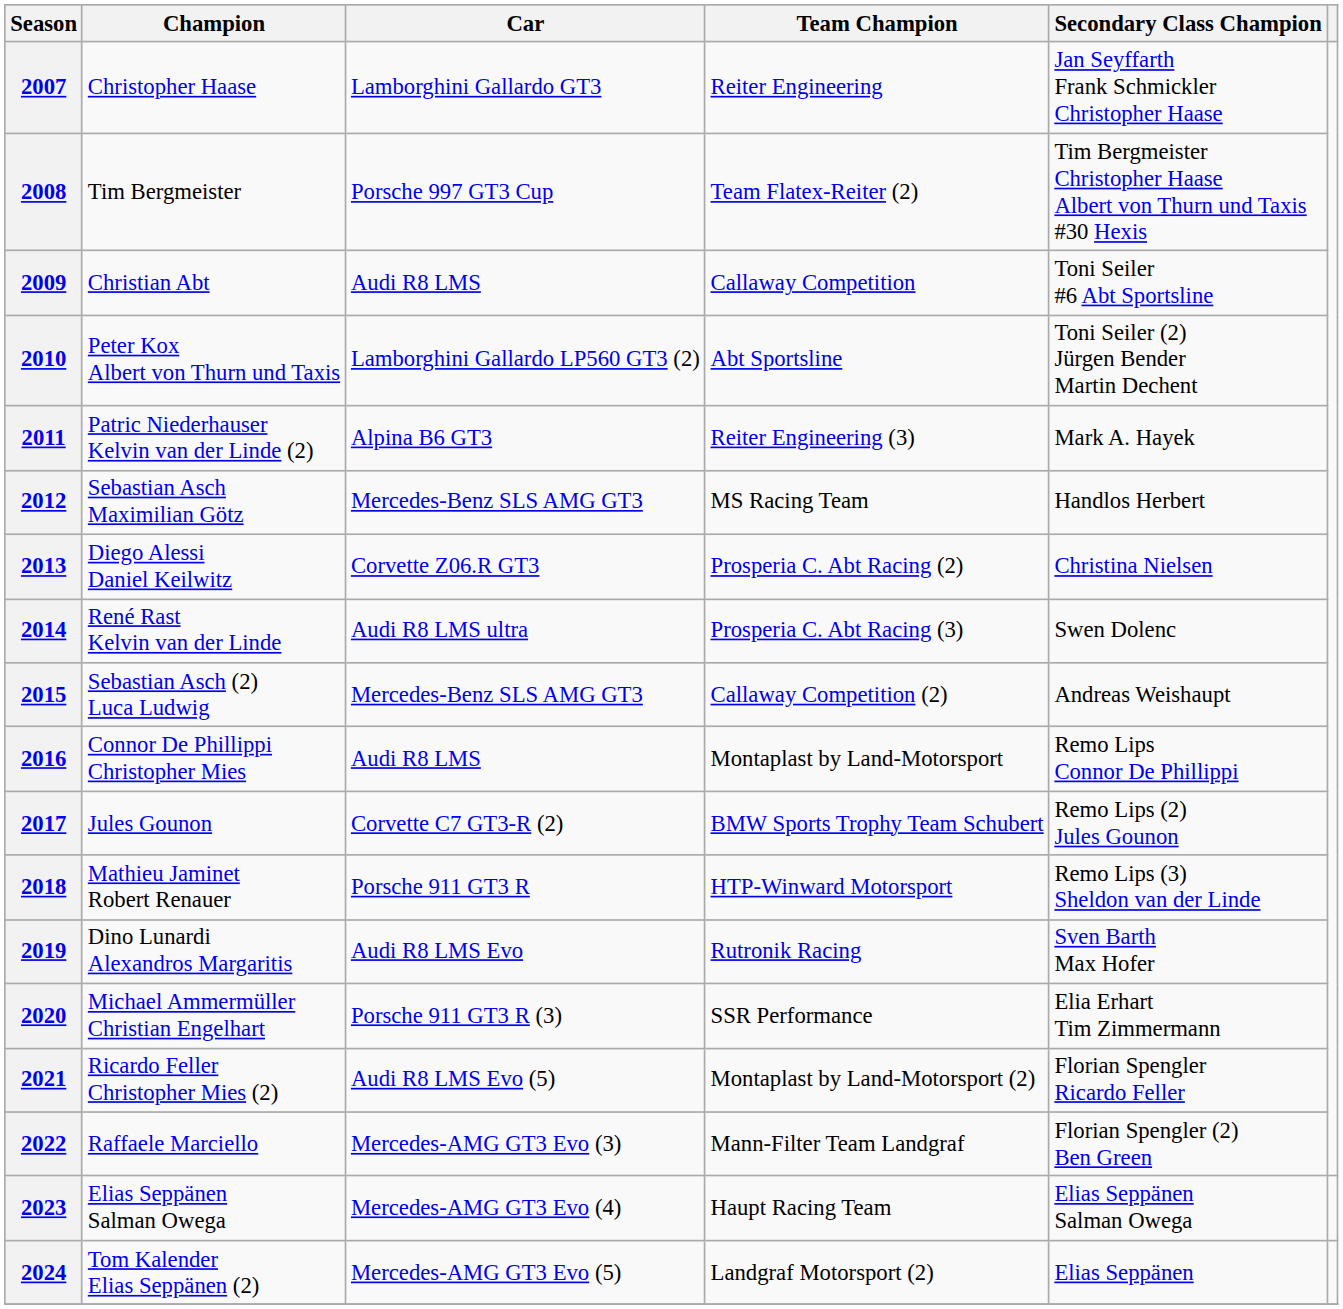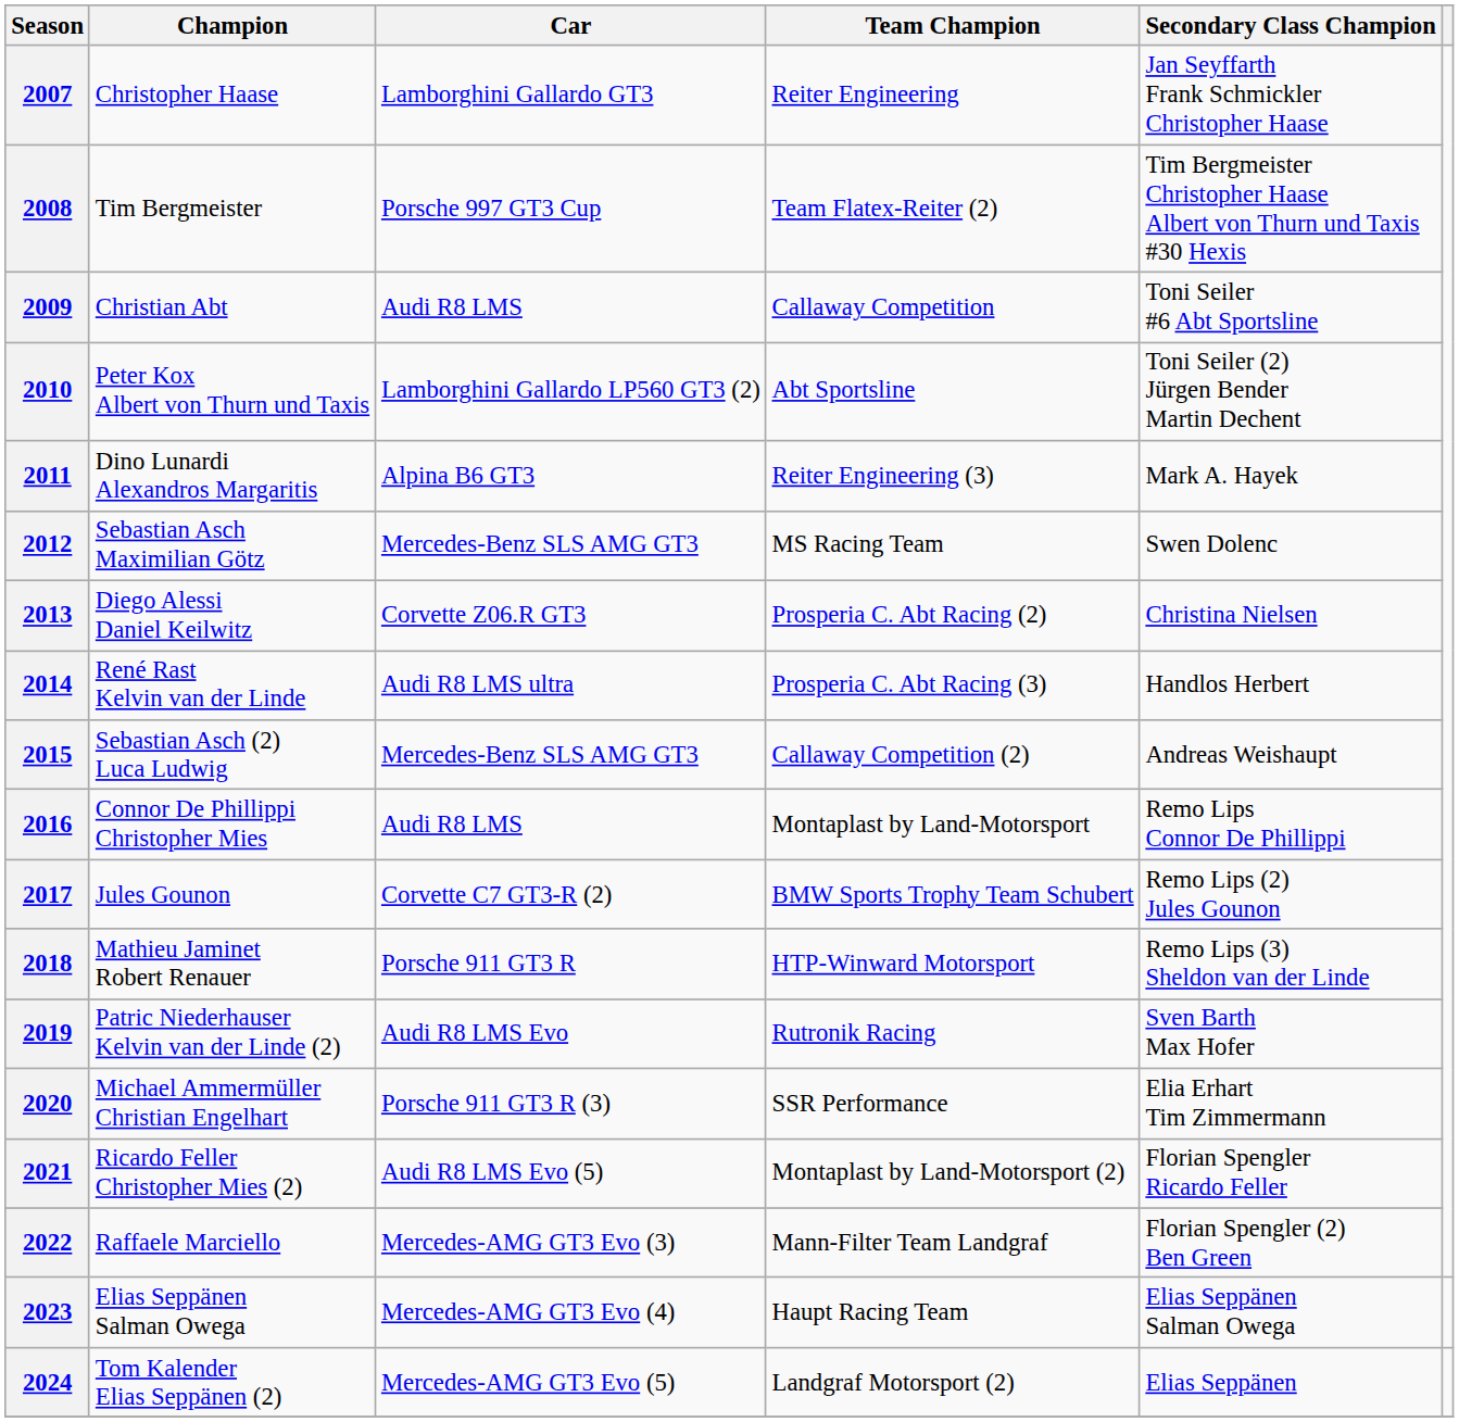 <table class="wikitable" style="font-size: 85%;">
 <tr>
 <th>Season</th>
 <th>Champion</th>
 <th>Car</th>
 <th>Team Champion</th>
 <th>Secondary Class Champion</th>
 <th></th>
 </tr>
 <tr>
 <th><a href='#'>2007</a></th>
 <td> <a href='#'>Christopher Haase</a></td>
 <td><a href='#'>Lamborghini Gallardo GT3</a></td>
 <td> <a href='#'>Reiter Engineering</a></td>
 <td>  <a href='#'>Jan Seyffarth</a><br>  Frank Schmickler<br>  <a href='#'>Christopher Haase</a></td>
 </tr>
 <tr>
 <th><a href='#'>2008</a></th>
 <td> Tim Bergmeister</td>
 <td><a href='#'>Porsche 997 GT3 Cup</a></td>
 <td> <a href='#'>Team Flatex-Reiter</a> (2)</td>
 <td>  Tim Bergmeister<br>  <a href='#'>Christopher Haase</a><br>  <a href='#'>Albert von Thurn und Taxis</a><br> #30  <a href='#'>Hexis</a></td>
 </tr>
 <tr>
 <th><a href='#'>2009</a></th>
 <td> <a href='#'>Christian Abt</a></td>
 <td><a href='#'>Audi R8 LMS</a></td>
 <td> <a href='#'>Callaway Competition</a></td>
 <td>  Toni Seiler<br> #6  <a href='#'>Abt Sportsline</a></td>
 </tr>
 <tr>
 <th><a href='#'>2010</a></th>
 <td> <a href='#'>Peter Kox</a><br> <a href='#'>Albert von Thurn und Taxis</a></td>
 <td><a href='#'>Lamborghini Gallardo LP560 GT3</a> (2)</td>
 <td> <a href='#'>Abt Sportsline</a></td>
 <td>  Toni Seiler (2)<br>  Jürgen Bender<br>  Martin Dechent</td>
 </tr>
 <tr>
 <th><a href='#'>2011</a></th>
-<td> <a href='#'>Patric Niederhauser</a><br> <a href='#'>Kelvin van der Linde</a> (2)</td>
+<td> Dino Lunardi<br> <a href='#'>Alexandros Margaritis</a></td>
 <td><a href='#'>Alpina B6 GT3</a></td>
 <td> <a href='#'>Reiter Engineering</a> (3)</td>
 <td>  Mark A. Hayek</td>
 </tr>
 <tr>
 <th><a href='#'>2012</a></th>
 <td> <a href='#'>Sebastian Asch</a><br> <a href='#'>Maximilian Götz</a></td>
 <td><a href='#'>Mercedes-Benz SLS AMG GT3</a></td>
 <td> MS Racing Team</td>
-<td>  Handlos Herbert</td>
+<td>  Swen Dolenc</td>
 </tr>
 <tr>
 <th><a href='#'>2013</a></th>
 <td> <a href='#'>Diego Alessi</a><br> <a href='#'>Daniel Keilwitz</a></td>
 <td><a href='#'>Corvette Z06.R GT3</a></td>
 <td> <a href='#'>Prosperia C. Abt Racing</a> (2)</td>
 <td>  <a href='#'>Christina Nielsen</a></td>
 </tr>
 <tr>
 <th><a href='#'>2014</a></th>
 <td> <a href='#'>René Rast</a><br> <a href='#'>Kelvin van der Linde</a></td>
 <td><a href='#'>Audi R8 LMS ultra</a></td>
 <td> <a href='#'>Prosperia C. Abt Racing</a> (3)</td>
-<td>  Swen Dolenc</td>
+<td>  Handlos Herbert</td>
 </tr>
 <tr>
 <th><a href='#'>2015</a></th>
 <td> <a href='#'>Sebastian Asch</a> (2) <br> <a href='#'>Luca Ludwig</a></td>
 <td><a href='#'>Mercedes-Benz SLS AMG GT3</a></td>
 <td> <a href='#'>Callaway Competition</a> (2)</td>
 <td>  Andreas Weishaupt</td>
 </tr>
 <tr>
 <th><a href='#'>2016</a></th>
 <td> <a href='#'>Connor De Phillippi</a><br> <a href='#'>Christopher Mies</a></td>
 <td><a href='#'>Audi R8 LMS</a></td>
 <td> Montaplast by Land-Motorsport</td>
 <td>  Remo Lips<br>  <a href='#'>Connor De Phillippi</a></td>
 </tr>
 <tr>
 <th><a href='#'>2017</a></th>
 <td> <a href='#'>Jules Gounon</a></td>
 <td><a href='#'>Corvette C7 GT3-R</a> (2)</td>
 <td> <a href='#'>BMW Sports Trophy Team Schubert</a></td>
 <td>  Remo Lips (2)<br>  <a href='#'>Jules Gounon</a></td>
 </tr>
 <tr>
 <th><a href='#'>2018</a></th>
 <td> <a href='#'>Mathieu Jaminet</a><br> Robert Renauer</td>
 <td><a href='#'>Porsche 911 GT3 R</a></td>
 <td> <a href='#'>HTP-Winward Motorsport</a></td>
 <td>  Remo Lips (3) <br>  <a href='#'>Sheldon van der Linde</a></td>
 </tr>
 <tr>
 <th><a href='#'>2019</a></th>
-<td> Dino Lunardi<br> <a href='#'>Alexandros Margaritis</a></td>
+<td> <a href='#'>Patric Niederhauser</a><br> <a href='#'>Kelvin van der Linde</a> (2)</td>
 <td><a href='#'>Audi R8 LMS Evo</a></td>
 <td> <a href='#'>Rutronik Racing</a></td>
 <td>  <a href='#'>Sven Barth</a><br>  Max Hofer</td>
 </tr>
 <tr>
 <th><a href='#'>2020</a></th>
 <td> <a href='#'>Michael Ammermüller</a><br> <a href='#'>Christian Engelhart</a></td>
 <td><a href='#'>Porsche 911 GT3 R</a> (3)</td>
 <td> SSR Performance</td>
 <td>  Elia Erhart<br>  Tim Zimmermann</td>
 </tr>
 <tr>
 <th><a href='#'>2021</a></th>
 <td> <a href='#'>Ricardo Feller</a><br> <a href='#'>Christopher Mies</a> (2)</td>
 <td><a href='#'>Audi R8 LMS Evo</a> (5)</td>
 <td> Montaplast by Land-Motorsport (2)</td>
 <td>  Florian Spengler<br>   <a href='#'>Ricardo Feller</a></td>
 </tr>
 <tr>
 <th><a href='#'>2022</a></th>
 <td> <a href='#'>Raffaele Marciello</a></td>
 <td><a href='#'>Mercedes-AMG GT3 Evo</a> (3)</td>
 <td> Mann-Filter Team Landgraf</td>
 <td>  Florian Spengler (2)<br>   <a href='#'>Ben Green</a></td>
 </tr>
 <tr>
 <th><a href='#'>2023</a></th>
 <td> <a href='#'>Elias Seppänen</a><br> Salman Owega</td>
 <td><a href='#'>Mercedes-AMG GT3 Evo</a> (4)</td>
 <td> Haupt Racing Team</td>
 <td>  <a href='#'>Elias Seppänen</a><br> Salman Owega</td>
 <td></td>
 </tr>
 <tr>
 <th><a href='#'>2024</a></th>
 <td> <a href='#'>Tom Kalender</a><br> <a href='#'>Elias Seppänen</a> (2)</td>
 <td><a href='#'>Mercedes-AMG GT3 Evo</a> (5)</td>
 <td> Landgraf Motorsport (2)</td>
 <td>  <a href='#'>Elias Seppänen</a></td>
 <td></td>
 </tr>
 <tr>
 </tr>
 </table>
